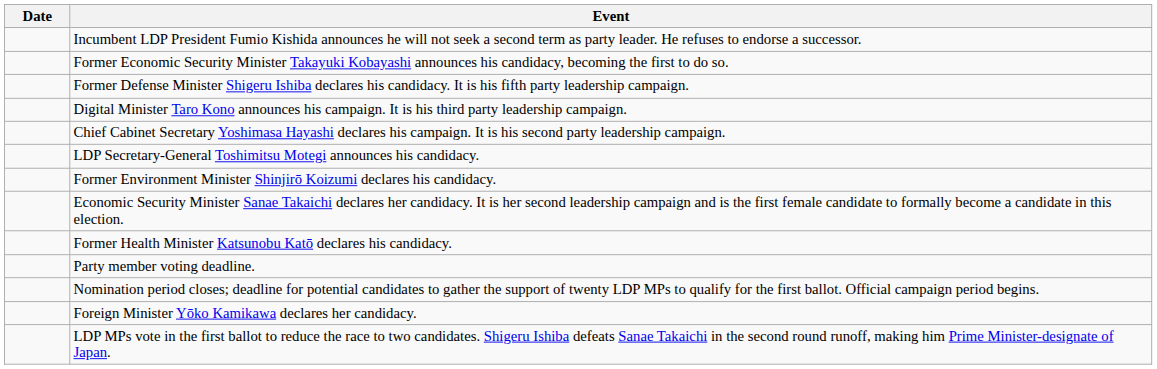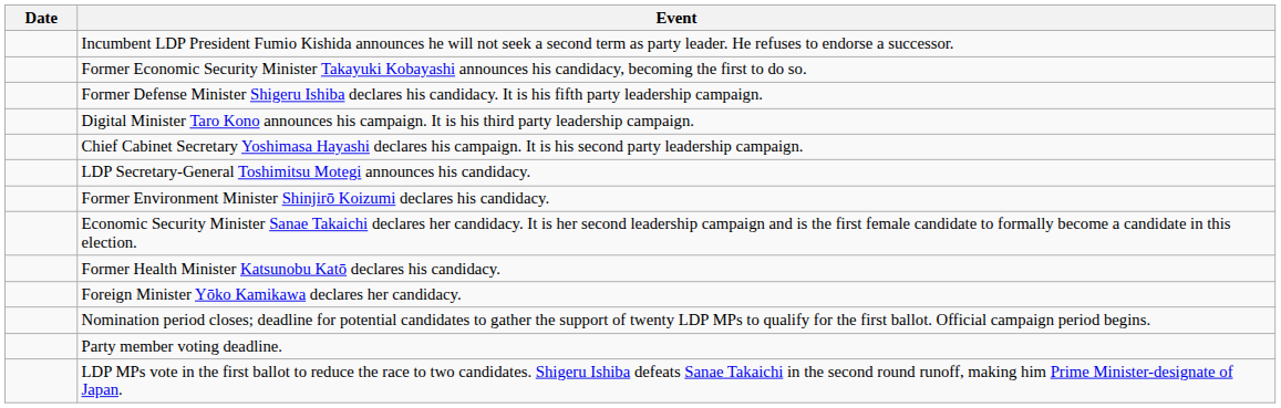 <table class="wikitable">
 <tr>
 <th style="width:4em">Date</th>
 <th>Event</th>
 </tr>
 <tr>
 <td></td>
 <td>Incumbent LDP President Fumio Kishida announces he will not seek a second term as party leader. He refuses to endorse a successor.</td>
 </tr>
 <tr>
 <td></td>
 <td>Former Economic Security Minister <a href='#'>Takayuki Kobayashi</a> announces his candidacy, becoming the first to do so.</td>
 </tr>
 <tr>
 <td></td>
 <td>Former Defense Minister <a href='#'>Shigeru Ishiba</a> declares his candidacy. It is his fifth party leadership campaign.</td>
 </tr>
 <tr>
 <td></td>
 <td>Digital Minister <a href='#'>Taro Kono</a> announces his campaign. It is his third party leadership campaign.</td>
 </tr>
 <tr>
 <td></td>
 <td>Chief Cabinet Secretary <a href='#'>Yoshimasa Hayashi</a> declares his campaign. It is his second party leadership campaign.</td>
 </tr>
 <tr>
 <td></td>
 <td>LDP Secretary-General <a href='#'>Toshimitsu Motegi</a> announces his candidacy.</td>
 </tr>
 <tr>
 <td></td>
 <td>Former Environment Minister <a href='#'>Shinjirō Koizumi</a> declares his candidacy.</td>
 </tr>
 <tr>
 <td></td>
 <td>Economic Security Minister <a href='#'>Sanae Takaichi</a> declares her candidacy. It is her second leadership campaign and is the first female candidate to formally become a candidate in this election.</td>
 </tr>
 <tr>
 <td></td>
 <td>Former Health Minister <a href='#'>Katsunobu Katō</a> declares his candidacy.</td>
 </tr>
 <tr>
 <td></td>
-<td>Party member voting deadline.</td>
+<td>Foreign Minister <a href='#'>Yōko Kamikawa</a> declares her candidacy.</td>
 </tr>
 <tr>
 <td></td>
 <td>Nomination period closes; deadline for potential candidates to gather the support of twenty LDP MPs to qualify for the first ballot. Official campaign period begins.</td>
 </tr>
 <tr>
 <td></td>
-<td>Foreign Minister <a href='#'>Yōko Kamikawa</a> declares her candidacy.</td>
+<td>Party member voting deadline.</td>
 </tr>
 <tr>
 <td></td>
 <td>LDP MPs vote in the first ballot to reduce the race to two candidates. <a href='#'>Shigeru Ishiba</a> defeats <a href='#'>Sanae Takaichi</a> in the second round runoff, making him <a href='#'>Prime Minister-designate of Japan</a>.</td>
 </tr>
 </table>
